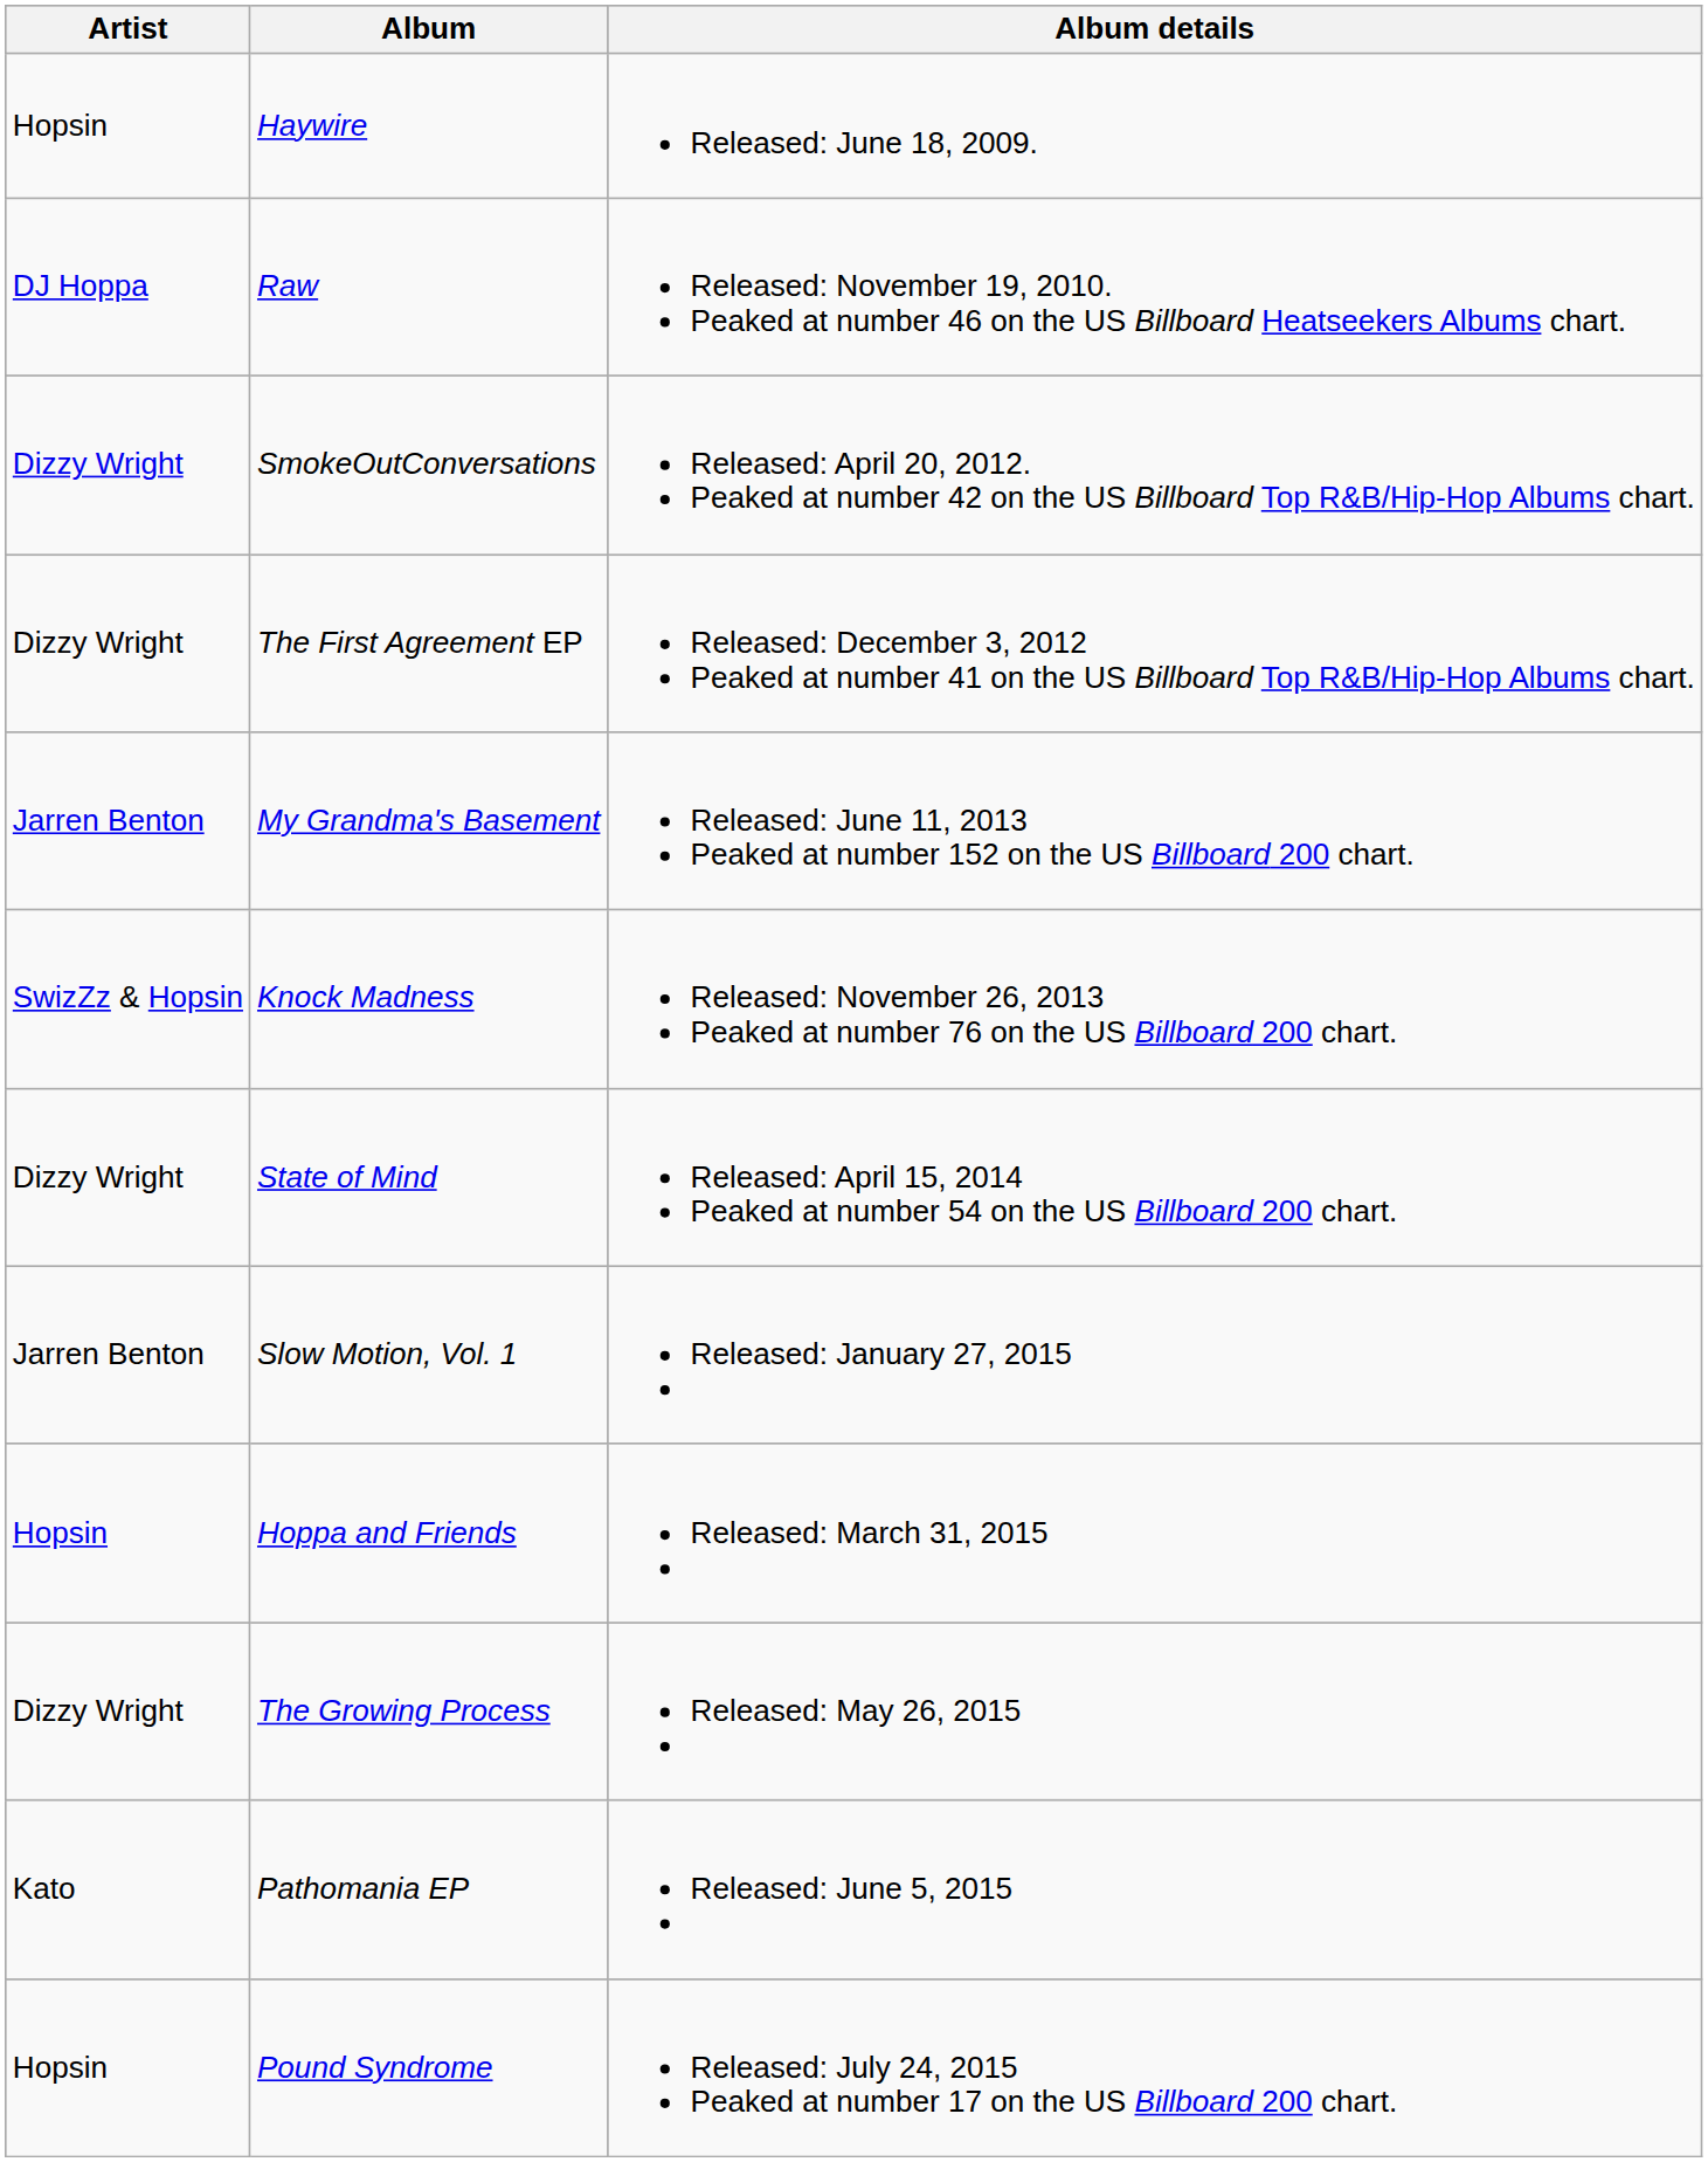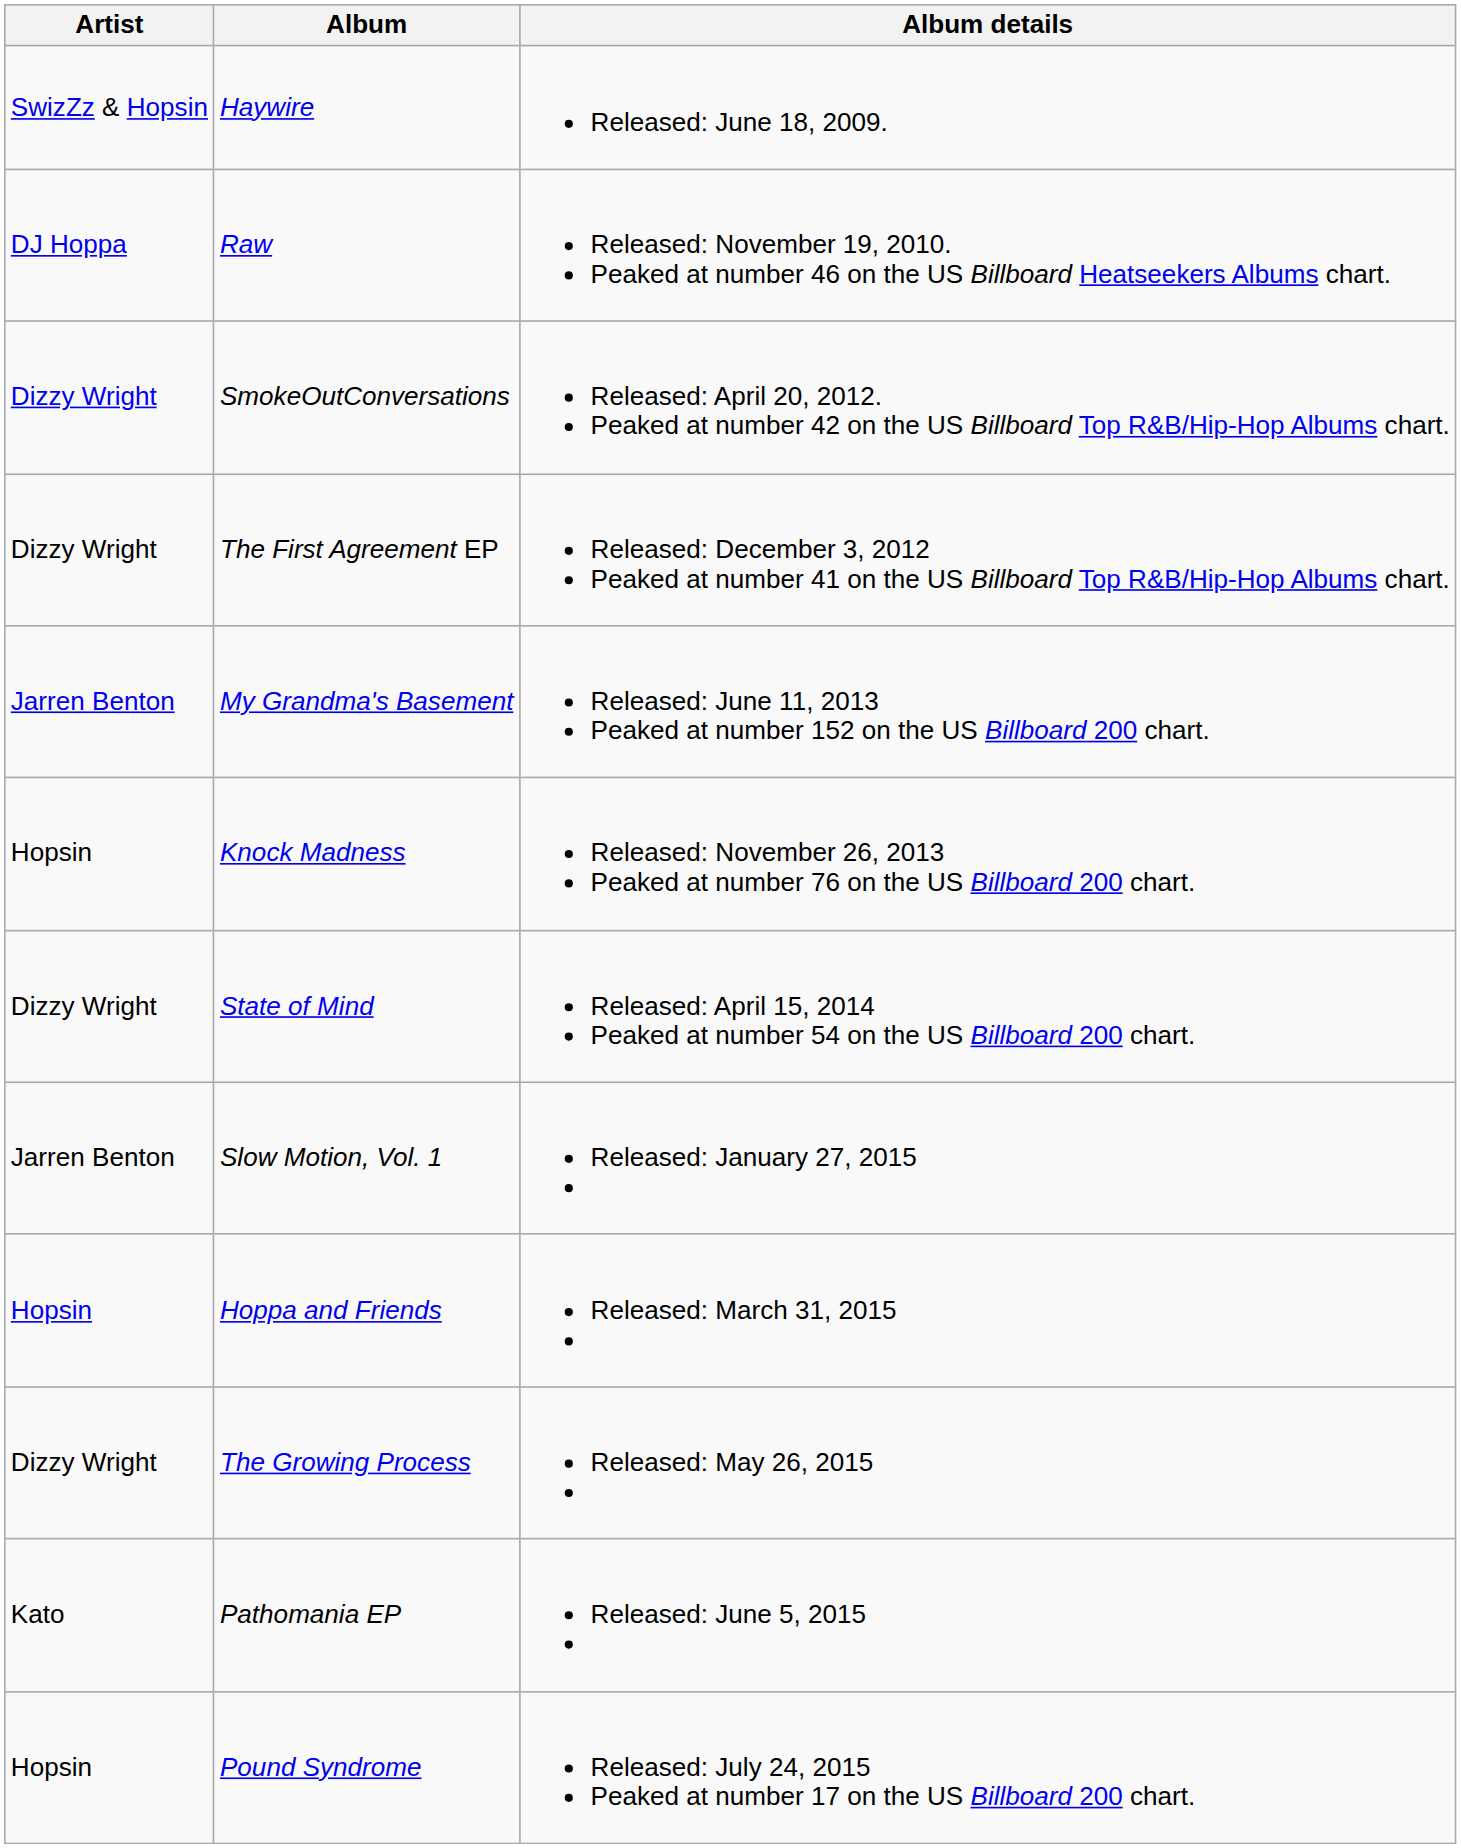 <table class="wikitable sortable">
 <tr>
 <th>Artist</th>
 <th>Album</th>
 <th class="unsortable">Album details</th>
 </tr>
 <tr>
-<td>Hopsin</td>
+<td><a href='#'>SwizZz</a> & <a href='#'>Hopsin</a></td>
 <td><em><a href='#'>Haywire</a></em></td>
 <td><br><ul><li>Released: June 18, 2009.</li></ul></td>
 </tr>
 <tr>
 <td><a href='#'>DJ Hoppa</a></td>
 <td><em><a href='#'>Raw</a></em></td>
 <td><br><ul><li>Released: November 19, 2010.</li><li>Peaked at number 46 on the US <em>Billboard</em> <a href='#'>Heatseekers Albums</a>  chart.</li></ul></td>
 </tr>
 <tr>
 <td><a href='#'>Dizzy Wright</a></td>
 <td><em>SmokeOutConversations</em></td>
 <td><br><ul><li>Released: April 20, 2012.</li><li>Peaked at number 42 on the US <em>Billboard</em> <a href='#'>Top R&B/Hip-Hop Albums</a> chart.</li></ul></td>
 </tr>
 <tr>
 <td>Dizzy Wright</td>
 <td><em>The First Agreement</em> EP</td>
 <td><br><ul><li>Released: December 3, 2012</li><li>Peaked at number 41 on the US <em>Billboard</em> <a href='#'>Top R&B/Hip-Hop Albums</a> chart.</li></ul></td>
 </tr>
 <tr>
 <td><a href='#'>Jarren Benton</a></td>
 <td><em><a href='#'>My Grandma's Basement</a></em></td>
 <td><br><ul><li>Released: June 11, 2013</li><li>Peaked at number 152 on the US <a href='#'><em>Billboard</em> 200</a> chart.</li></ul></td>
 </tr>
 <tr>
-<td><a href='#'>SwizZz</a> & <a href='#'>Hopsin</a></td>
+<td>Hopsin</td>
 <td><em><a href='#'>Knock Madness</a></em></td>
 <td><br><ul><li>Released: November 26, 2013</li><li>Peaked at number 76 on the US <a href='#'><em>Billboard</em> 200</a> chart.</li></ul></td>
 </tr>
 <tr>
 <td>Dizzy Wright</td>
 <td><em><a href='#'>State of Mind</a></em></td>
 <td><br><ul><li>Released: April 15, 2014</li><li>Peaked at number 54 on the US <a href='#'><em>Billboard</em> 200</a> chart.</li></ul></td>
 </tr>
 <tr>
 <td>Jarren Benton</td>
 <td><em>Slow Motion, Vol. 1</em></td>
 <td><br><ul><li>Released: January 27, 2015</li><li></li></ul></td>
 </tr>
 <tr>
 <td><a href='#'>Hopsin</a></td>
 <td><em><a href='#'>Hoppa and Friends</a></em></td>
 <td><br><ul><li>Released: March 31, 2015</li><li></li></ul></td>
 </tr>
 <tr>
 <td>Dizzy Wright</td>
 <td><em><a href='#'>The Growing Process</a></em></td>
 <td><br><ul><li>Released: May 26, 2015</li><li></li></ul></td>
 </tr>
 <tr>
 <td>Kato</td>
 <td><em>Pathomania EP</em></td>
 <td><br><ul><li>Released: June 5, 2015</li><li></li></ul></td>
 </tr>
 <tr>
 <td>Hopsin</td>
 <td><em><a href='#'>Pound Syndrome</a></em></td>
 <td><br><ul><li>Released: July 24, 2015</li><li>Peaked at number 17 on the US <a href='#'><em>Billboard</em> 200</a> chart.</li></ul></td>
 </tr>
 </table>
